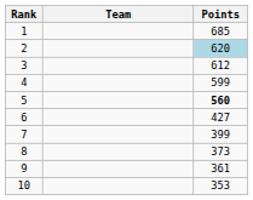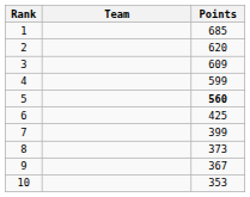 <table class="wikitable" style="text-align:center;">
 <tr>
 <th width=40>Rank</th>
 <th width=180>Team</th>
 <th width=60>Points</th>
 </tr>
 <tr>
 <td>1</td>
 <td align=left></td>
 <td>685</td>
 </tr>
 <tr>
 <td>2</td>
 <td align=left></td>
-<td style="background: lightblue;">620</td>
+<td>620</td>
 </tr>
 <tr>
 <td>3</td>
 <td align=left></td>
-<td>612</td>
+<td>609</td>
 </tr>
 <tr>
 <td>4</td>
 <td align=left></td>
 <td>599</td>
 </tr>
 <tr>
 <td>5</td>
 <td align=left></td>
 <td><strong>560</strong></td>
 </tr>
 <tr>
 <td>6</td>
 <td align=left></td>
-<td>427</td>
+<td>425</td>
 </tr>
 <tr>
 <td>7</td>
 <td align=left></td>
 <td>399</td>
 </tr>
 <tr>
 <td>8</td>
 <td align=left></td>
 <td>373</td>
 </tr>
 <tr>
 <td>9</td>
 <td align=left></td>
-<td>361</td>
+<td>367</td>
 </tr>
 <tr>
 <td>10</td>
 <td align=left></td>
 <td>353</td>
 </tr>
 </table>
